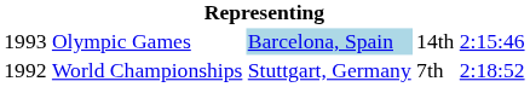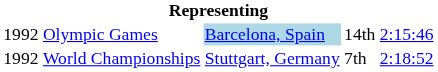 <table>
 <tr>
 <th colspan="5">Representing </th>
 </tr>
 <tr>
-<td>1993</td>
+<td>1992</td>
 <td><a href='#'>Olympic Games</a></td>
 <td style="background: lightblue;"><a href='#'>Barcelona, Spain</a></td>
 <td>14th</td>
 <td><a href='#'>2:15:46</a></td>
 </tr>
 <tr>
 <td>1992</td>
 <td><a href='#'>World Championships</a></td>
 <td><a href='#'>Stuttgart, Germany</a></td>
 <td>7th</td>
 <td><a href='#'>2:18:52</a></td>
 </tr>
 </table>
